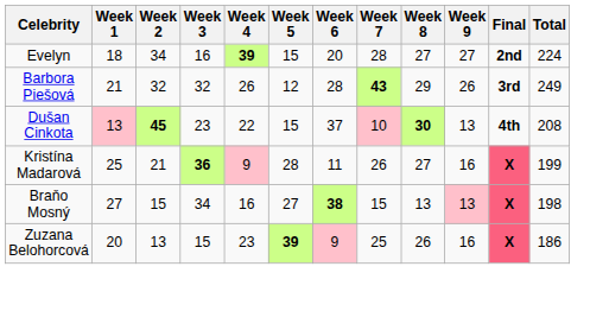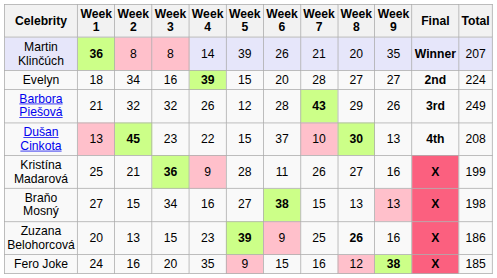 <table class="wikitable sortable" style="text-align:center">
 <tr>
 <th>Celebrity</th>
 <th>Week 1</th>
 <th>Week 2</th>
 <th>Week 3</th>
 <th>Week 4</th>
 <th>Week 5</th>
 <th>Week 6</th>
 <th>Week 7</th>
 <th>Week 8</th>
 <th>Week 9</th>
 <th>Final</th>
 <th>Total</th>
+</tr>
+<tr style="background:lavender">
+<td>Martin Klinčúch</td>
+<td style="background:#ccff88"><strong>36</strong></td>
+<td style="background:pink">8</td>
+<td Style="background:pink">8</td>
+<td>14</td>
+<td data-sort-value=a>39</td>
+<td>26</td>
+<td>21</td>
+<td>20</td>
+<td>35</td>
+<td><strong>Winner</strong></td>
+<td>207</td>
 </tr>
 <tr>
 <td>Evelyn</td>
 <td>18</td>
 <td>34</td>
 <td>16</td>
 <td style="background:#ccff88"><strong>39</strong></td>
 <td>15</td>
 <td>20</td>
 <td>28</td>
 <td>27</td>
 <td>27</td>
 <td><strong>2nd</strong></td>
 <td>224</td>
 </tr>
 <tr>
 <td><a href='#'>Barbora Piešová</a></td>
 <td>21</td>
 <td>32</td>
 <td>32</td>
 <td>26</td>
 <td>12</td>
 <td>28</td>
 <td style="background:#ccff88"><strong>43</strong></td>
 <td>29</td>
 <td>26</td>
 <td><strong>3rd</strong></td>
 <td>249</td>
 </tr>
 <tr>
 <td><a href='#'>Dušan Cinkota</a></td>
 <td style="background:pink">13</td>
 <td style="background:#ccff88"><strong>45</strong></td>
 <td>23</td>
 <td>22</td>
 <td>15</td>
 <td>37</td>
 <td style="background:pink">10</td>
 <td style="background:#ccff88"><strong>30</strong></td>
 <td>13</td>
 <td><strong>4th</strong></td>
 <td>208</td>
 </tr>
 <tr>
 <td>Kristína Madarová</td>
 <td>25</td>
 <td>21</td>
 <td Style="background:#ccff88"><strong>36</strong></td>
 <td style="background:pink">9</td>
 <td>28</td>
 <td>11</td>
 <td>26</td>
 <td>27</td>
 <td>16</td>
 <td style="background:#FB607F;"><strong>X</strong></td>
 <td>199</td>
 </tr>
 <tr>
 <td>Braňo Mosný</td>
 <td>27</td>
 <td>15</td>
 <td>34</td>
 <td>16</td>
 <td>27</td>
 <td bgcolor=#ccff88><strong>38</strong></td>
 <td>15</td>
 <td>13</td>
 <td data-sort-value=1; style="background:pink">13</td>
 <td style="background:#FB607F;"><strong>X</strong></td>
 <td>198</td>
 </tr>
 <tr>
 <td>Zuzana Belohorcová</td>
 <td>20</td>
 <td>13</td>
 <td>15</td>
 <td>23</td>
 <td data-sort-value=b; style="background:#ccff88"><strong>39</strong></td>
 <td bgcolor=pink>9</td>
 <td>25</td>
-<td>26</td>
+<td><strong>26</strong></td>
 <td>16</td>
 <td style="background:#FB607F;"><strong>X</strong></td>
 <td>186</td>
 </tr>
+<tr>
+<td>Fero Joke</td>
+<td>24</td>
+<td>16</td>
+<td>20</td>
+<td>35</td>
+<td style="background:pink">9</td>
+<td>15</td>
+<td>16</td>
+<td style="background:pink">12</td>
+<td style="background:#ccff88"><strong>38</strong></td>
+<td style="background:#FB607F;"><strong>X</strong></td>
+<td>185</td>
+</tr>
 </table>
